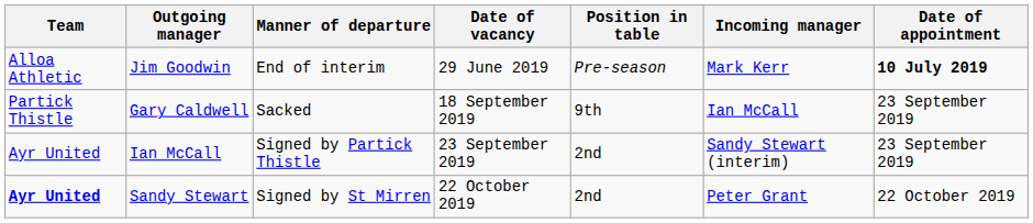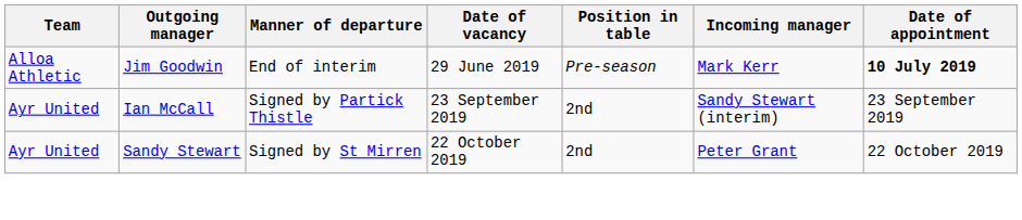 <table class="wikitable sortable">
 <tr>
 <th>Team</th>
 <th>Outgoing manager</th>
 <th>Manner of departure</th>
 <th>Date of vacancy</th>
 <th>Position in table</th>
 <th>Incoming manager</th>
 <th>Date of appointment</th>
 </tr>
 <tr>
 <td><a href='#'>Alloa Athletic</a></td>
 <td> <a href='#'>Jim Goodwin</a></td>
 <td>End of interim</td>
 <td>29 June 2019</td>
 <td><em>Pre-season</em></td>
 <td> <a href='#'>Mark Kerr</a></td>
 <td><strong>10 July 2019</strong></td>
 </tr>
 <tr>
-<td><a href='#'>Partick Thistle</a></td>
-<td> <a href='#'>Gary Caldwell</a></td>
-<td>Sacked</td>
-<td>18 September 2019</td>
-<td>9th</td>
-<td> <a href='#'>Ian McCall</a></td>
-<td>23 September 2019</td>
-</tr>
-<tr>
 <td><a href='#'>Ayr United</a></td>
 <td> <a href='#'>Ian McCall</a></td>
 <td>Signed by <a href='#'>Partick Thistle</a></td>
 <td>23 September 2019</td>
 <td>2nd</td>
 <td> <a href='#'>Sandy Stewart</a> (interim)</td>
 <td>23 September 2019</td>
 </tr>
 <tr>
-<td><strong><a href='#'>Ayr United</a></strong></td>
+<td><a href='#'>Ayr United</a></td>
 <td> <a href='#'>Sandy Stewart</a></td>
 <td>Signed by <a href='#'>St Mirren</a></td>
 <td>22 October 2019</td>
 <td>2nd</td>
 <td> <a href='#'>Peter Grant</a></td>
 <td>22 October 2019</td>
 </tr>
 </table>
